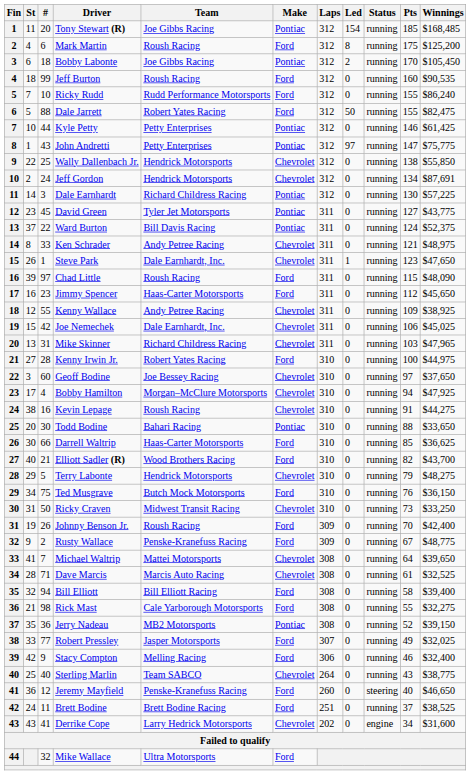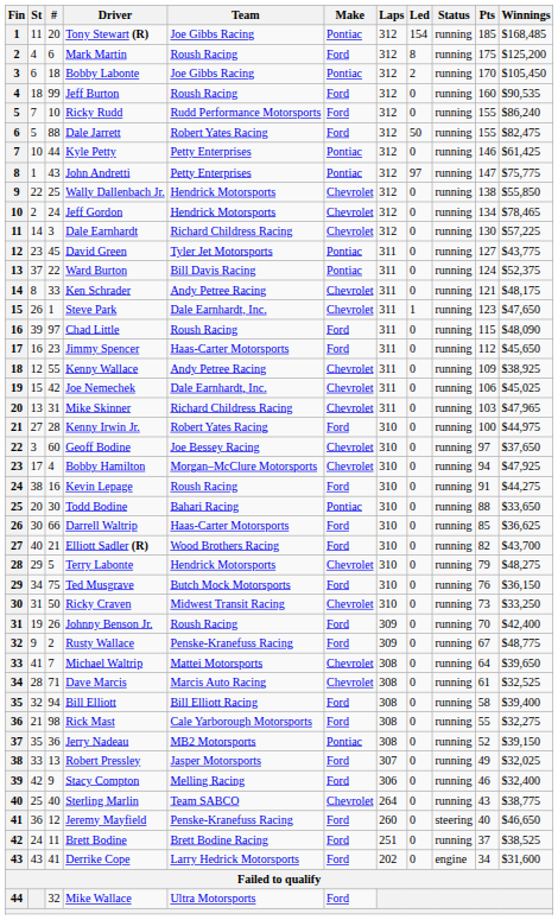 <table class="wikitable" style="font-size:95%">
 <tr>
 <th>Fin</th>
 <th>St</th>
 <th>#</th>
 <th>Driver</th>
 <th>Team</th>
 <th>Make</th>
 <th>Laps</th>
 <th>Led</th>
 <th>Status</th>
 <th>Pts</th>
 <th>Winnings</th>
 </tr>
 <tr>
 <th>1</th>
 <td>11</td>
 <td>20</td>
 <td><a href='#'>Tony Stewart</a> <strong>(R)</strong></td>
 <td><a href='#'>Joe Gibbs Racing</a></td>
 <td><a href='#'>Pontiac</a></td>
 <td>312</td>
 <td>154</td>
 <td>running</td>
 <td>185</td>
 <td>$168,485</td>
 </tr>
 <tr>
 <th>2</th>
 <td>4</td>
 <td>6</td>
 <td><a href='#'>Mark Martin</a></td>
 <td><a href='#'>Roush Racing</a></td>
 <td><a href='#'>Ford</a></td>
 <td>312</td>
 <td>8</td>
 <td>running</td>
 <td>175</td>
 <td>$125,200</td>
 </tr>
 <tr>
 <th>3</th>
 <td>6</td>
 <td>18</td>
 <td><a href='#'>Bobby Labonte</a></td>
 <td><a href='#'>Joe Gibbs Racing</a></td>
 <td><a href='#'>Pontiac</a></td>
 <td>312</td>
 <td>2</td>
 <td>running</td>
 <td>170</td>
 <td>$105,450</td>
 </tr>
 <tr>
 <th>4</th>
 <td>18</td>
 <td>99</td>
 <td><a href='#'>Jeff Burton</a></td>
 <td><a href='#'>Roush Racing</a></td>
 <td><a href='#'>Ford</a></td>
 <td>312</td>
 <td>0</td>
 <td>running</td>
 <td>160</td>
 <td>$90,535</td>
 </tr>
 <tr>
 <th>5</th>
 <td>7</td>
 <td>10</td>
 <td><a href='#'>Ricky Rudd</a></td>
 <td><a href='#'>Rudd Performance Motorsports</a></td>
 <td><a href='#'>Ford</a></td>
 <td>312</td>
 <td>0</td>
 <td>running</td>
 <td>155</td>
 <td>$86,240</td>
 </tr>
 <tr>
 <th>6</th>
 <td>5</td>
 <td>88</td>
 <td><a href='#'>Dale Jarrett</a></td>
 <td><a href='#'>Robert Yates Racing</a></td>
 <td><a href='#'>Ford</a></td>
 <td>312</td>
 <td>50</td>
 <td>running</td>
 <td>155</td>
 <td>$82,475</td>
 </tr>
 <tr>
 <th>7</th>
 <td>10</td>
 <td>44</td>
 <td><a href='#'>Kyle Petty</a></td>
 <td><a href='#'>Petty Enterprises</a></td>
 <td><a href='#'>Pontiac</a></td>
 <td>312</td>
 <td>0</td>
 <td>running</td>
 <td>146</td>
 <td>$61,425</td>
 </tr>
 <tr>
 <th>8</th>
 <td>1</td>
 <td>43</td>
 <td><a href='#'>John Andretti</a></td>
 <td><a href='#'>Petty Enterprises</a></td>
 <td><a href='#'>Pontiac</a></td>
 <td>312</td>
 <td>97</td>
 <td>running</td>
 <td>147</td>
 <td>$75,775</td>
 </tr>
 <tr>
 <th>9</th>
 <td>22</td>
 <td>25</td>
 <td><a href='#'>Wally Dallenbach Jr.</a></td>
 <td><a href='#'>Hendrick Motorsports</a></td>
 <td><a href='#'>Chevrolet</a></td>
 <td>312</td>
 <td>0</td>
 <td>running</td>
 <td>138</td>
 <td>$55,850</td>
 </tr>
 <tr>
 <th>10</th>
 <td>2</td>
 <td>24</td>
 <td><a href='#'>Jeff Gordon</a></td>
 <td><a href='#'>Hendrick Motorsports</a></td>
 <td><a href='#'>Chevrolet</a></td>
 <td>312</td>
 <td>0</td>
 <td>running</td>
 <td>134</td>
-<td>$87,691</td>
+<td>$78,465</td>
 </tr>
 <tr>
 <th>11</th>
 <td>14</td>
 <td>3</td>
 <td><a href='#'>Dale Earnhardt</a></td>
 <td><a href='#'>Richard Childress Racing</a></td>
-<td><a href='#'>Pontiac</a></td>
+<td><a href='#'>Chevrolet</a></td>
 <td>312</td>
 <td>0</td>
 <td>running</td>
 <td>130</td>
 <td>$57,225</td>
 </tr>
 <tr>
 <th>12</th>
 <td>23</td>
 <td>45</td>
 <td><a href='#'>David Green</a></td>
 <td><a href='#'>Tyler Jet Motorsports</a></td>
 <td><a href='#'>Pontiac</a></td>
 <td>311</td>
 <td>0</td>
 <td>running</td>
 <td>127</td>
 <td>$43,775</td>
 </tr>
 <tr>
 <th>13</th>
 <td>37</td>
 <td>22</td>
 <td><a href='#'>Ward Burton</a></td>
 <td><a href='#'>Bill Davis Racing</a></td>
 <td><a href='#'>Pontiac</a></td>
 <td>311</td>
 <td>0</td>
 <td>running</td>
 <td>124</td>
 <td>$52,375</td>
 </tr>
 <tr>
 <th>14</th>
 <td>8</td>
 <td>33</td>
 <td><a href='#'>Ken Schrader</a></td>
 <td><a href='#'>Andy Petree Racing</a></td>
 <td><a href='#'>Chevrolet</a></td>
 <td>311</td>
 <td>0</td>
 <td>running</td>
 <td>121</td>
-<td>$48,975</td>
+<td>$48,175</td>
 </tr>
 <tr>
 <th>15</th>
 <td>26</td>
 <td>1</td>
 <td><a href='#'>Steve Park</a></td>
 <td><a href='#'>Dale Earnhardt, Inc.</a></td>
 <td><a href='#'>Chevrolet</a></td>
 <td>311</td>
 <td>1</td>
 <td>running</td>
 <td>123</td>
 <td>$47,650</td>
 </tr>
 <tr>
 <th>16</th>
 <td>39</td>
 <td>97</td>
 <td><a href='#'>Chad Little</a></td>
 <td><a href='#'>Roush Racing</a></td>
 <td><a href='#'>Ford</a></td>
 <td>311</td>
 <td>0</td>
 <td>running</td>
 <td>115</td>
 <td>$48,090</td>
 </tr>
 <tr>
 <th>17</th>
 <td>16</td>
 <td>23</td>
 <td><a href='#'>Jimmy Spencer</a></td>
 <td><a href='#'>Haas-Carter Motorsports</a></td>
 <td><a href='#'>Ford</a></td>
 <td>311</td>
 <td>0</td>
 <td>running</td>
 <td>112</td>
 <td>$45,650</td>
 </tr>
 <tr>
 <th>18</th>
 <td>12</td>
 <td>55</td>
 <td><a href='#'>Kenny Wallace</a></td>
 <td><a href='#'>Andy Petree Racing</a></td>
 <td><a href='#'>Chevrolet</a></td>
 <td>311</td>
 <td>0</td>
 <td>running</td>
 <td>109</td>
 <td>$38,925</td>
 </tr>
 <tr>
 <th>19</th>
 <td>15</td>
 <td>42</td>
 <td><a href='#'>Joe Nemechek</a></td>
 <td><a href='#'>Dale Earnhardt, Inc.</a></td>
 <td><a href='#'>Chevrolet</a></td>
 <td>311</td>
 <td>0</td>
 <td>running</td>
 <td>106</td>
 <td>$45,025</td>
 </tr>
 <tr>
 <th>20</th>
 <td>13</td>
 <td>31</td>
 <td><a href='#'>Mike Skinner</a></td>
 <td><a href='#'>Richard Childress Racing</a></td>
 <td><a href='#'>Chevrolet</a></td>
 <td>311</td>
 <td>0</td>
 <td>running</td>
 <td>103</td>
 <td>$47,965</td>
 </tr>
 <tr>
 <th>21</th>
 <td>27</td>
 <td>28</td>
 <td><a href='#'>Kenny Irwin Jr.</a></td>
 <td><a href='#'>Robert Yates Racing</a></td>
 <td><a href='#'>Ford</a></td>
 <td>310</td>
 <td>0</td>
 <td>running</td>
 <td>100</td>
 <td>$44,975</td>
 </tr>
 <tr>
 <th>22</th>
 <td>3</td>
 <td>60</td>
 <td><a href='#'>Geoff Bodine</a></td>
 <td><a href='#'>Joe Bessey Racing</a></td>
 <td><a href='#'>Chevrolet</a></td>
 <td>310</td>
 <td>0</td>
 <td>running</td>
 <td>97</td>
 <td>$37,650</td>
 </tr>
 <tr>
 <th>23</th>
 <td>17</td>
 <td>4</td>
 <td><a href='#'>Bobby Hamilton</a></td>
 <td><a href='#'>Morgan–McClure Motorsports</a></td>
 <td><a href='#'>Chevrolet</a></td>
 <td>310</td>
 <td>0</td>
 <td>running</td>
 <td>94</td>
 <td>$47,925</td>
 </tr>
 <tr>
 <th>24</th>
 <td>38</td>
 <td>16</td>
 <td><a href='#'>Kevin Lepage</a></td>
 <td><a href='#'>Roush Racing</a></td>
-<td><a href='#'>Chevrolet</a></td>
+<td><a href='#'>Ford</a></td>
 <td>310</td>
 <td>0</td>
 <td>running</td>
 <td>91</td>
 <td>$44,275</td>
 </tr>
 <tr>
 <th>25</th>
 <td>20</td>
 <td>30</td>
 <td><a href='#'>Todd Bodine</a></td>
 <td><a href='#'>Bahari Racing</a></td>
 <td><a href='#'>Pontiac</a></td>
 <td>310</td>
 <td>0</td>
 <td>running</td>
 <td>88</td>
 <td>$33,650</td>
 </tr>
 <tr>
 <th>26</th>
 <td>30</td>
 <td>66</td>
 <td><a href='#'>Darrell Waltrip</a></td>
 <td><a href='#'>Haas-Carter Motorsports</a></td>
 <td><a href='#'>Ford</a></td>
 <td>310</td>
 <td>0</td>
 <td>running</td>
 <td>85</td>
 <td>$36,625</td>
 </tr>
 <tr>
 <th>27</th>
 <td>40</td>
 <td>21</td>
 <td><a href='#'>Elliott Sadler</a> <strong>(R)</strong></td>
 <td><a href='#'>Wood Brothers Racing</a></td>
 <td><a href='#'>Ford</a></td>
 <td>310</td>
 <td>0</td>
 <td>running</td>
 <td>82</td>
 <td>$43,700</td>
 </tr>
 <tr>
 <th>28</th>
 <td>29</td>
 <td>5</td>
 <td><a href='#'>Terry Labonte</a></td>
 <td><a href='#'>Hendrick Motorsports</a></td>
 <td><a href='#'>Chevrolet</a></td>
 <td>310</td>
 <td>0</td>
 <td>running</td>
 <td>79</td>
 <td>$48,275</td>
 </tr>
 <tr>
 <th>29</th>
 <td>34</td>
 <td>75</td>
 <td><a href='#'>Ted Musgrave</a></td>
 <td><a href='#'>Butch Mock Motorsports</a></td>
 <td><a href='#'>Ford</a></td>
 <td>310</td>
 <td>0</td>
 <td>running</td>
 <td>76</td>
 <td>$36,150</td>
 </tr>
 <tr>
 <th>30</th>
 <td>31</td>
 <td>50</td>
 <td><a href='#'>Ricky Craven</a></td>
 <td><a href='#'>Midwest Transit Racing</a></td>
 <td><a href='#'>Chevrolet</a></td>
 <td>310</td>
 <td>0</td>
 <td>running</td>
 <td>73</td>
 <td>$33,250</td>
 </tr>
 <tr>
 <th>31</th>
 <td>19</td>
 <td>26</td>
 <td><a href='#'>Johnny Benson Jr.</a></td>
 <td><a href='#'>Roush Racing</a></td>
 <td><a href='#'>Ford</a></td>
 <td>309</td>
 <td>0</td>
 <td>running</td>
 <td>70</td>
 <td>$42,400</td>
 </tr>
 <tr>
 <th>32</th>
 <td>9</td>
 <td>2</td>
 <td><a href='#'>Rusty Wallace</a></td>
 <td><a href='#'>Penske-Kranefuss Racing</a></td>
 <td><a href='#'>Ford</a></td>
 <td>309</td>
 <td>0</td>
 <td>running</td>
 <td>67</td>
 <td>$48,775</td>
 </tr>
 <tr>
 <th>33</th>
 <td>41</td>
 <td>7</td>
 <td><a href='#'>Michael Waltrip</a></td>
 <td><a href='#'>Mattei Motorsports</a></td>
 <td><a href='#'>Chevrolet</a></td>
 <td>308</td>
 <td>0</td>
 <td>running</td>
 <td>64</td>
 <td>$39,650</td>
 </tr>
 <tr>
 <th>34</th>
 <td>28</td>
 <td>71</td>
 <td><a href='#'>Dave Marcis</a></td>
 <td><a href='#'>Marcis Auto Racing</a></td>
 <td><a href='#'>Chevrolet</a></td>
 <td>308</td>
 <td>0</td>
 <td>running</td>
 <td>61</td>
 <td>$32,525</td>
 </tr>
 <tr>
 <th>35</th>
 <td>32</td>
 <td>94</td>
 <td><a href='#'>Bill Elliott</a></td>
 <td><a href='#'>Bill Elliott Racing</a></td>
 <td><a href='#'>Ford</a></td>
 <td>308</td>
 <td>0</td>
 <td>running</td>
 <td>58</td>
 <td>$39,400</td>
 </tr>
 <tr>
 <th>36</th>
 <td>21</td>
 <td>98</td>
 <td><a href='#'>Rick Mast</a></td>
 <td><a href='#'>Cale Yarborough Motorsports</a></td>
 <td><a href='#'>Ford</a></td>
 <td>308</td>
 <td>0</td>
 <td>running</td>
 <td>55</td>
 <td>$32,275</td>
 </tr>
 <tr>
 <th>37</th>
 <td>35</td>
 <td>36</td>
 <td><a href='#'>Jerry Nadeau</a></td>
 <td><a href='#'>MB2 Motorsports</a></td>
 <td><a href='#'>Pontiac</a></td>
 <td>308</td>
 <td>0</td>
 <td>running</td>
 <td>52</td>
 <td>$39,150</td>
 </tr>
 <tr>
 <th>38</th>
 <td>33</td>
-<td>77</td>
+<td>13</td>
 <td><a href='#'>Robert Pressley</a></td>
 <td><a href='#'>Jasper Motorsports</a></td>
 <td><a href='#'>Ford</a></td>
 <td>307</td>
 <td>0</td>
 <td>running</td>
 <td>49</td>
 <td>$32,025</td>
 </tr>
 <tr>
 <th>39</th>
 <td>42</td>
 <td>9</td>
 <td><a href='#'>Stacy Compton</a></td>
 <td><a href='#'>Melling Racing</a></td>
 <td><a href='#'>Ford</a></td>
 <td>306</td>
 <td>0</td>
 <td>running</td>
 <td>46</td>
 <td>$32,400</td>
 </tr>
 <tr>
 <th>40</th>
 <td>25</td>
 <td>40</td>
 <td><a href='#'>Sterling Marlin</a></td>
 <td><a href='#'>Team SABCO</a></td>
 <td><a href='#'>Chevrolet</a></td>
 <td>264</td>
 <td>0</td>
 <td>running</td>
 <td>43</td>
 <td>$38,775</td>
 </tr>
 <tr>
 <th>41</th>
 <td>36</td>
 <td>12</td>
 <td><a href='#'>Jeremy Mayfield</a></td>
 <td><a href='#'>Penske-Kranefuss Racing</a></td>
 <td><a href='#'>Ford</a></td>
 <td>260</td>
 <td>0</td>
 <td>steering</td>
 <td>40</td>
 <td>$46,650</td>
 </tr>
 <tr>
 <th>42</th>
 <td>24</td>
 <td>11</td>
 <td><a href='#'>Brett Bodine</a></td>
 <td><a href='#'>Brett Bodine Racing</a></td>
 <td><a href='#'>Ford</a></td>
 <td>251</td>
 <td>0</td>
 <td>running</td>
 <td>37</td>
 <td>$38,525</td>
 </tr>
 <tr>
 <th>43</th>
 <td>43</td>
 <td>41</td>
 <td><a href='#'>Derrike Cope</a></td>
 <td><a href='#'>Larry Hedrick Motorsports</a></td>
-<td><a href='#'>Chevrolet</a></td>
+<td><a href='#'>Ford</a></td>
 <td>202</td>
 <td>0</td>
 <td>engine</td>
 <td>34</td>
 <td>$31,600</td>
 </tr>
 <tr>
 <th colspan="11">Failed to qualify</th>
 </tr>
 <tr>
 <th>44</th>
 <th></th>
 <td>32</td>
 <td><a href='#'>Mike Wallace</a></td>
 <td><a href='#'>Ultra Motorsports</a></td>
 <td><a href='#'>Ford</a></td>
 <th colspan="5"></th>
 </tr>
 <tr>
 <th colspan="11"></th>
 </tr>
 </table>
